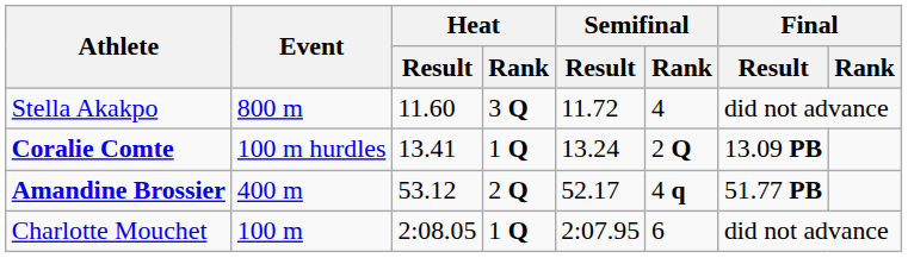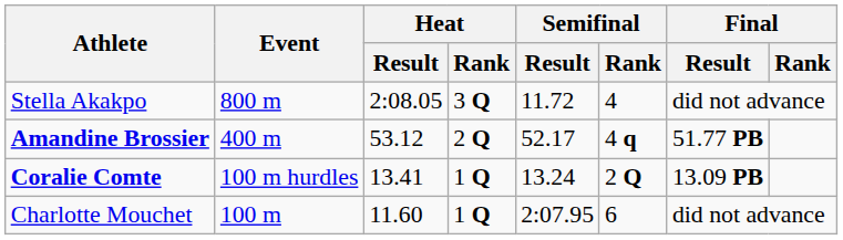 <table class="wikitable">
 <tr>
 <th rowspan="2">Athlete</th>
 <th rowspan="2">Event</th>
 <th colspan="2">Heat</th>
 <th colspan="2">Semifinal</th>
 <th colspan="2">Final</th>
 </tr>
 <tr>
 <th>Result</th>
 <th>Rank</th>
 <th>Result</th>
 <th>Rank</th>
 <th>Result</th>
 <th>Rank</th>
 </tr>
 <tr>
 <td><a href='#'>Stella Akakpo</a></td>
 <td><a href='#'>800 m</a></td>
-<td>11.60</td>
+<td>2:08.05</td>
 <td>3 <strong>Q</strong></td>
 <td>11.72</td>
 <td>4</td>
 <td colspan="2">did not advance</td>
+</tr>
+<tr>
+<td><strong><a href='#'>Amandine Brossier</a></strong></td>
+<td><a href='#'>400 m</a></td>
+<td>53.12</td>
+<td>2 <strong>Q</strong></td>
+<td>52.17</td>
+<td>4 <strong>q</strong></td>
+<td>51.77 <strong>PB</strong></td>
+<td></td>
 </tr>
 <tr>
 <td><strong><a href='#'>Coralie Comte</a></strong></td>
 <td><a href='#'>100 m hurdles</a></td>
 <td>13.41</td>
 <td>1 <strong>Q</strong></td>
 <td>13.24</td>
 <td>2 <strong>Q</strong></td>
 <td>13.09 <strong>PB</strong></td>
 <td></td>
 </tr>
 <tr>
-<td><strong><a href='#'>Amandine Brossier</a></strong></td>
-<td><a href='#'>400 m</a></td>
-<td>53.12</td>
-<td>2 <strong>Q</strong></td>
-<td>52.17</td>
-<td>4 <strong>q</strong></td>
-<td>51.77 <strong>PB</strong></td>
-<td></td>
-</tr>
-<tr>
 <td><a href='#'>Charlotte Mouchet</a></td>
 <td><a href='#'>100 m</a></td>
-<td>2:08.05</td>
+<td>11.60</td>
 <td>1 <strong>Q</strong></td>
 <td>2:07.95</td>
 <td>6</td>
 <td colspan="2">did not advance</td>
 </tr>
 </table>
